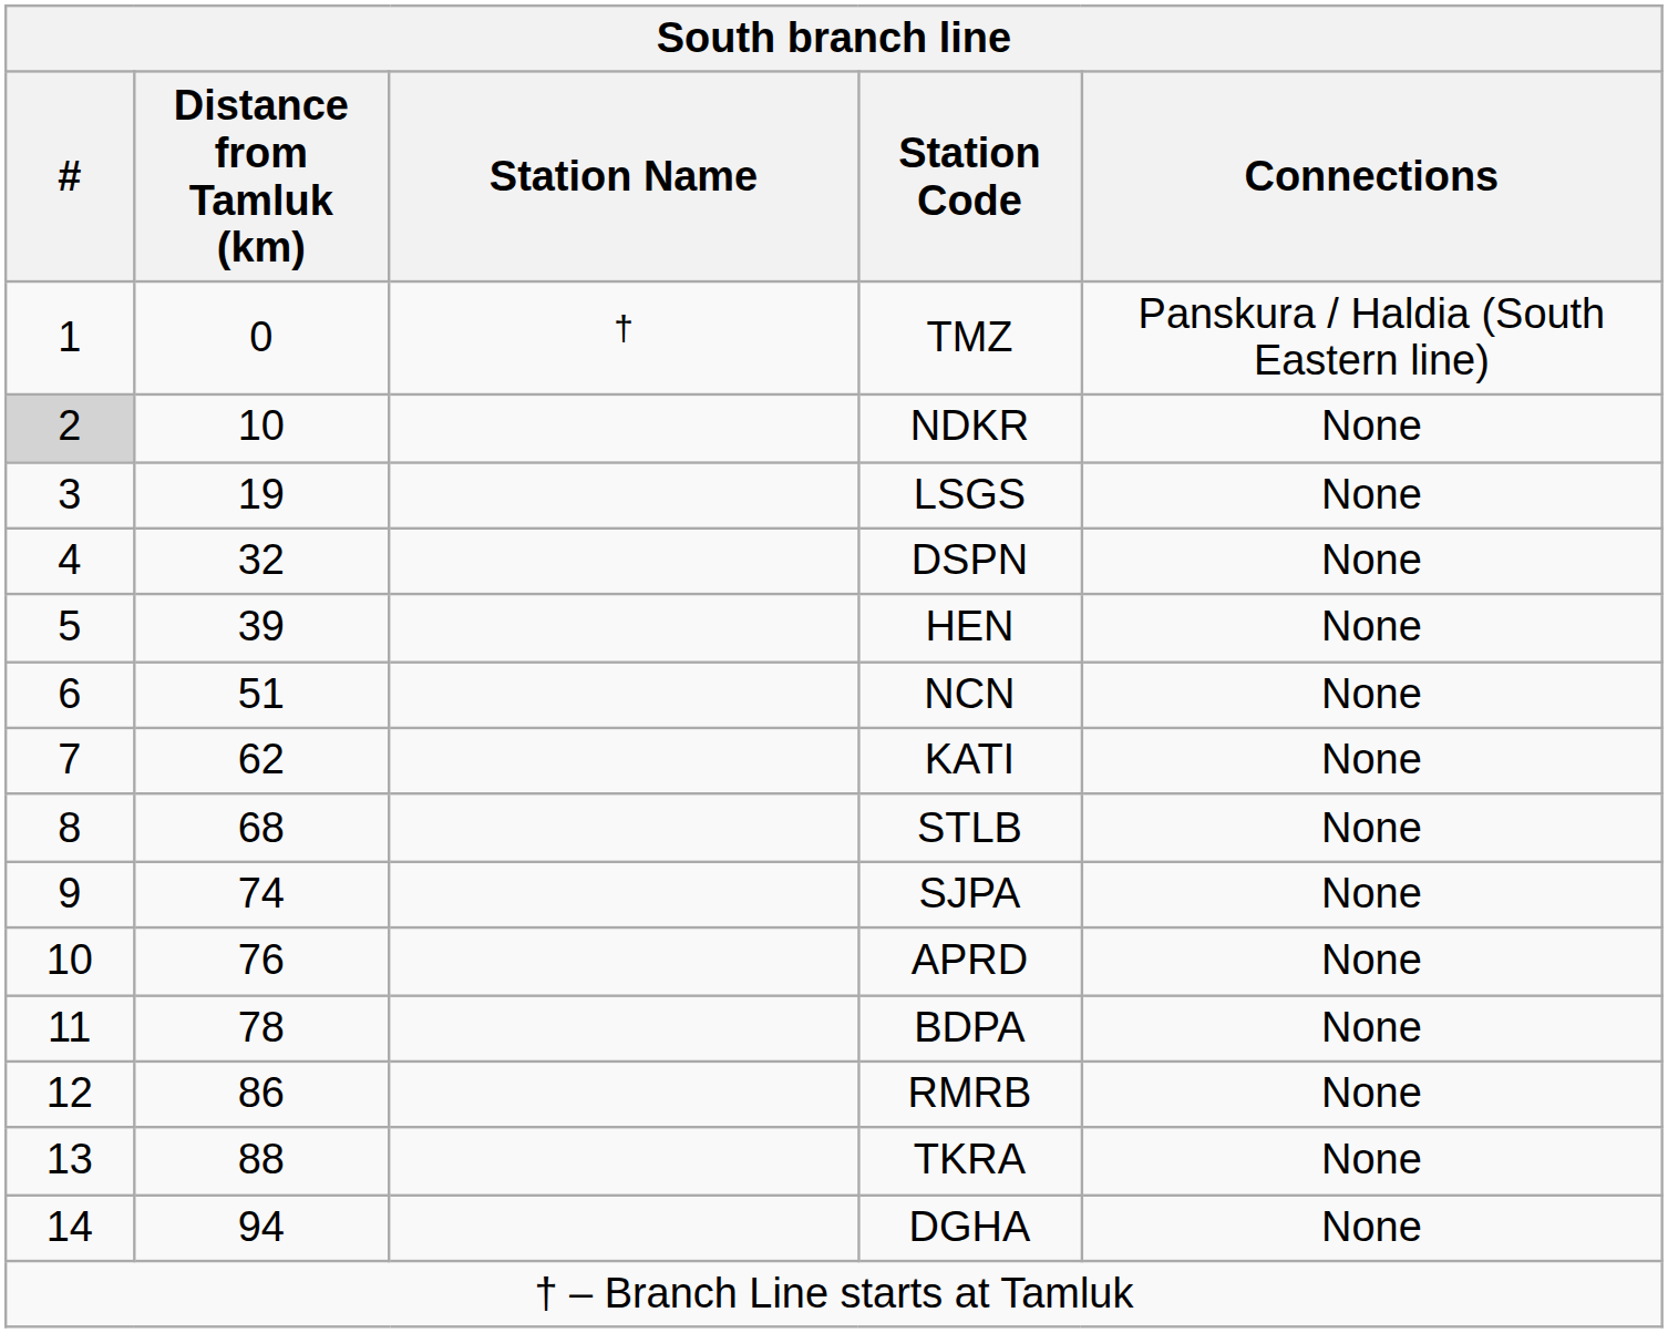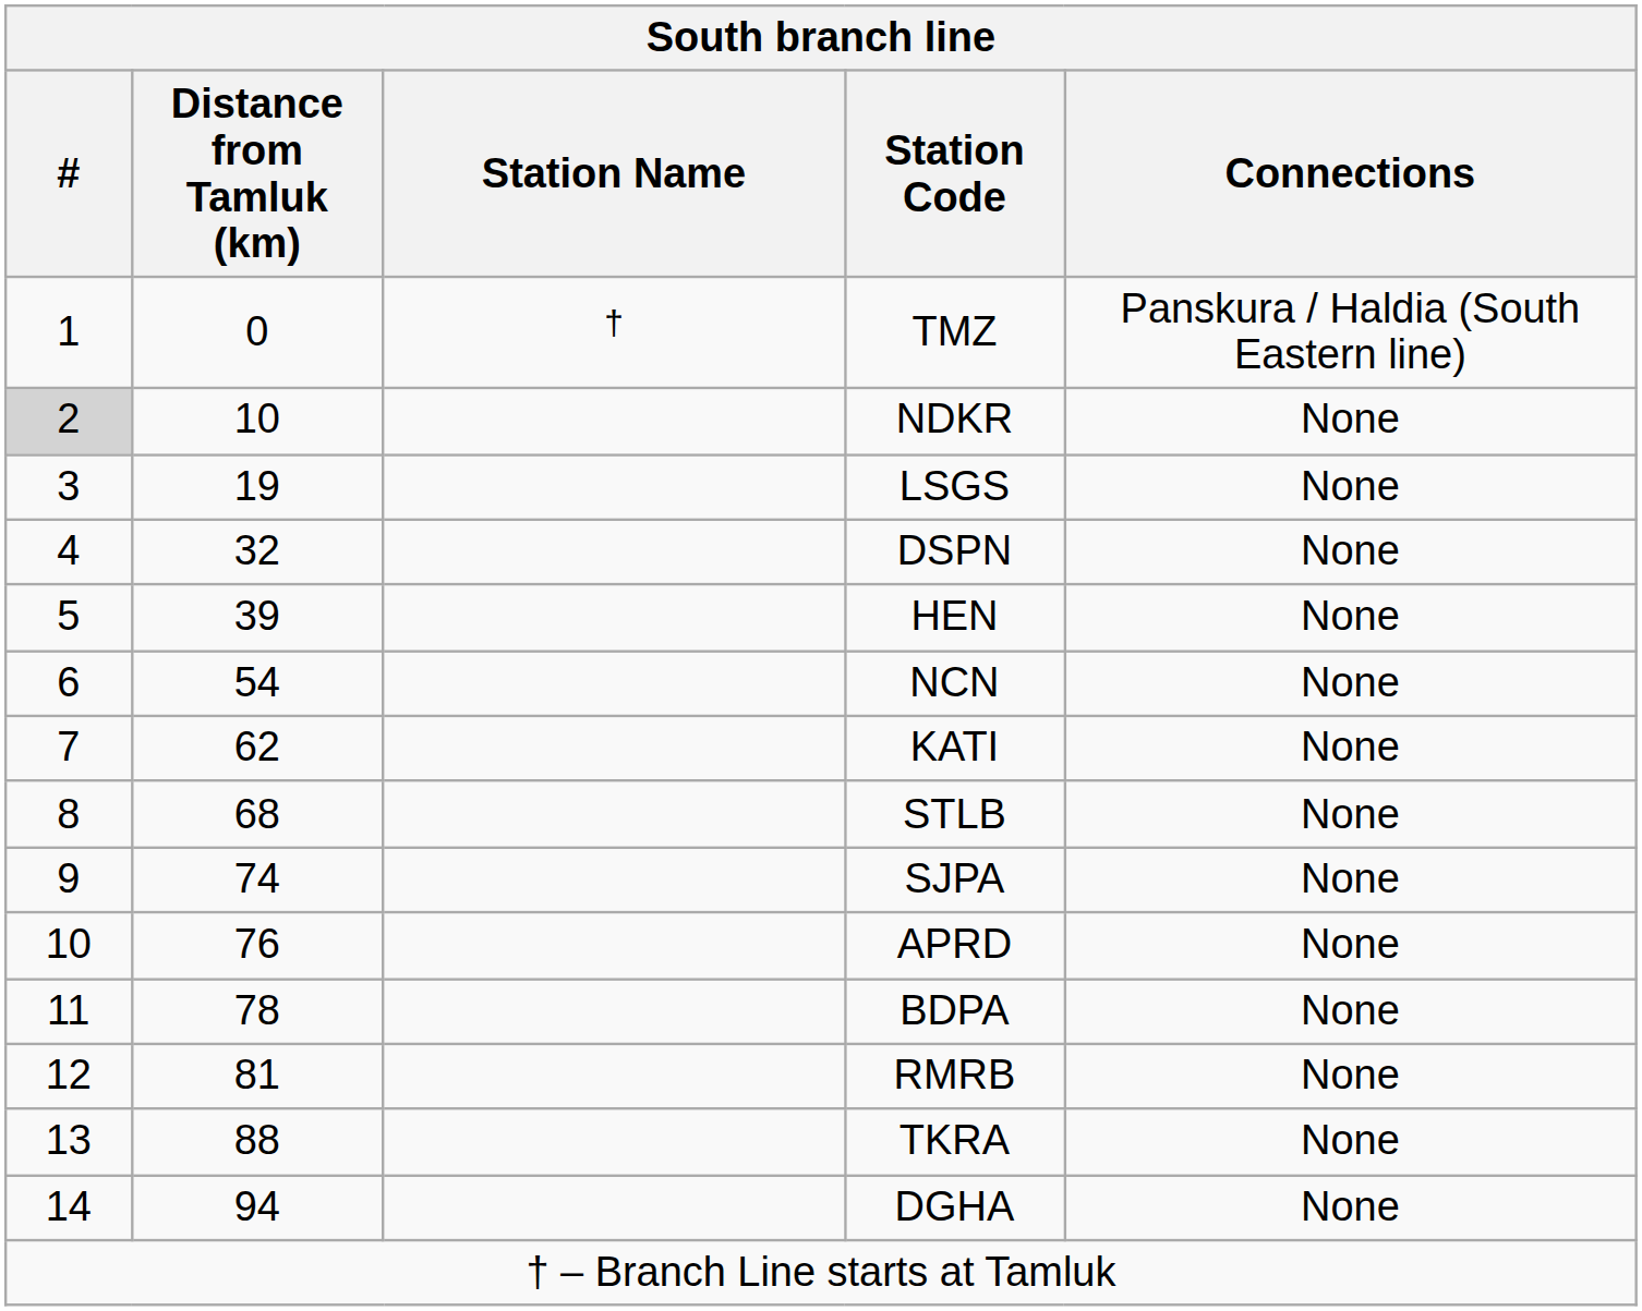 <table class="wikitable" style="text-align:center; width:50%;">
 <tr>
 <th colspan="5"><strong>South branch line</strong></th>
 </tr>
 <tr>
 <th style="width:1%;">#</th>
 <th style="width:1%;">Distance from Tamluk (km)</th>
 <th style="width:5%;">Station Name</th>
 <th style="width:1%;">Station Code</th>
 <th style="width:5%;">Connections</th>
 </tr>
 <tr>
 <td>1</td>
 <td>0</td>
 <td><strong></strong><sup>†</sup></td>
 <td>TMZ</td>
 <td>Panskura / Haldia (South Eastern line)</td>
 </tr>
 <tr>
 <td style="background: lightgrey;">2</td>
 <td>10</td>
 <td></td>
 <td>NDKR</td>
 <td>None</td>
 </tr>
 <tr>
 <td>3</td>
 <td>19</td>
 <td></td>
 <td>LSGS</td>
 <td>None</td>
 </tr>
 <tr>
 <td>4</td>
 <td>32</td>
 <td></td>
 <td>DSPN</td>
 <td>None</td>
 </tr>
 <tr>
 <td>5</td>
 <td>39</td>
 <td></td>
 <td>HEN</td>
 <td>None</td>
 </tr>
 <tr>
 <td>6</td>
-<td>51</td>
+<td>54</td>
 <td></td>
 <td>NCN</td>
 <td>None</td>
 </tr>
 <tr>
 <td>7</td>
 <td>62</td>
 <td></td>
 <td>KATI</td>
 <td>None</td>
 </tr>
 <tr>
 <td>8</td>
 <td>68</td>
 <td></td>
 <td>STLB</td>
 <td>None</td>
 </tr>
 <tr>
 <td>9</td>
 <td>74</td>
 <td></td>
 <td>SJPA</td>
 <td>None</td>
 </tr>
 <tr>
 <td>10</td>
 <td>76</td>
 <td></td>
 <td>APRD</td>
 <td>None</td>
 </tr>
 <tr>
 <td>11</td>
 <td>78</td>
 <td></td>
 <td>BDPA</td>
 <td>None</td>
 </tr>
 <tr>
 <td>12</td>
-<td>86</td>
+<td>81</td>
 <td></td>
 <td>RMRB</td>
 <td>None</td>
 </tr>
 <tr>
 <td>13</td>
 <td>88</td>
 <td></td>
 <td>TKRA</td>
 <td>None</td>
 </tr>
 <tr>
 <td>14</td>
 <td>94</td>
 <td><strong></strong></td>
 <td>DGHA</td>
 <td>None</td>
 </tr>
 <tr>
 <td colspan="5">† – Branch Line starts at Tamluk</td>
 </tr>
 </table>
